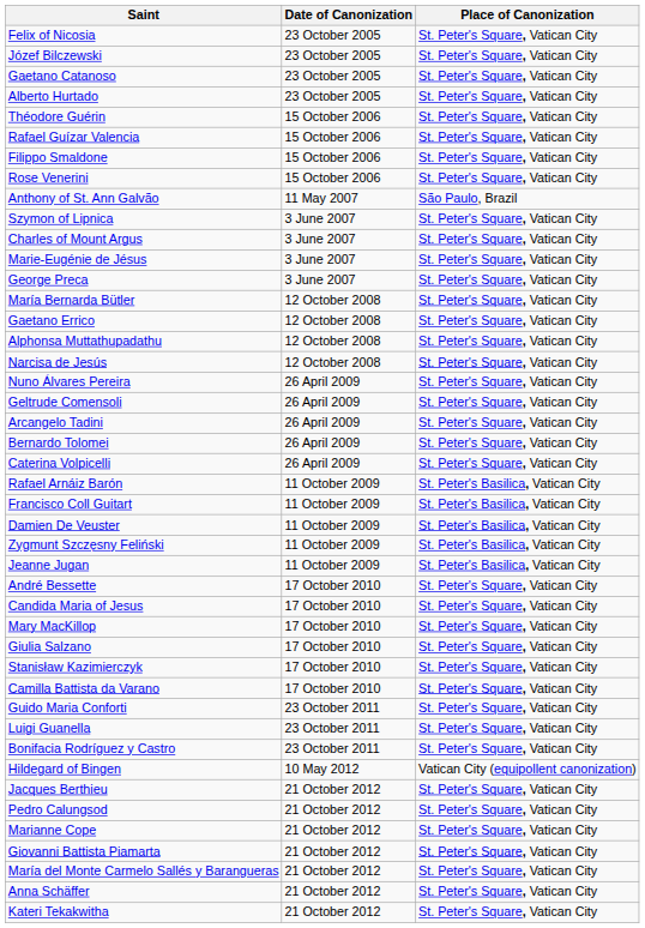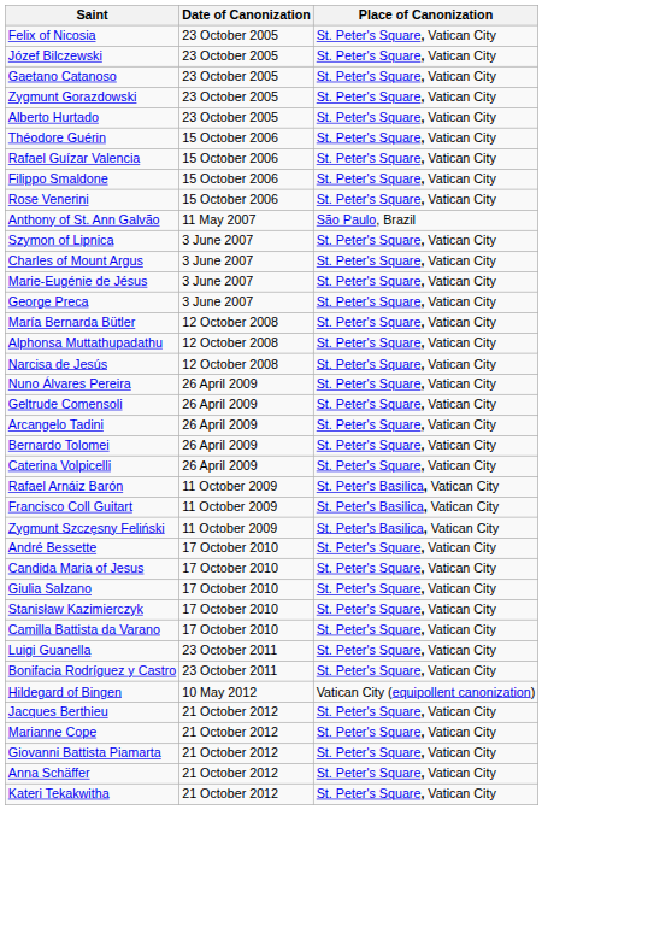 <table class="wikitable sortable">
 <tr>
 <th>Saint</th>
 <th>Date of Canonization</th>
 <th>Place of Canonization</th>
 </tr>
 <tr>
 <td><a href='#'>Felix of Nicosia</a></td>
 <td>23 October 2005</td>
 <td><a href='#'>St. Peter's Square</a><strong>,</strong> Vatican City</td>
 </tr>
 <tr>
 <td><a href='#'>Józef Bilczewski</a></td>
 <td>23 October 2005</td>
 <td><a href='#'>St. Peter's Square</a><strong>,</strong> Vatican City</td>
 </tr>
 <tr>
 <td><a href='#'>Gaetano Catanoso</a></td>
+<td>23 October 2005</td>
+<td><a href='#'>St. Peter's Square</a><strong>,</strong> Vatican City</td>
+</tr>
+<tr>
+<td><a href='#'>Zygmunt Gorazdowski</a></td>
 <td>23 October 2005</td>
 <td><a href='#'>St. Peter's Square</a><strong>,</strong> Vatican City</td>
 </tr>
 <tr>
 <td><a href='#'>Alberto Hurtado</a></td>
 <td>23 October 2005</td>
 <td><a href='#'>St. Peter's Square</a><strong>,</strong> Vatican City</td>
 </tr>
 <tr>
 <td><a href='#'>Théodore Guérin</a></td>
 <td>15 October 2006</td>
 <td><a href='#'>St. Peter's Square</a><strong>,</strong> Vatican City</td>
 </tr>
 <tr>
 <td><a href='#'>Rafael Guízar Valencia</a></td>
 <td>15 October 2006</td>
 <td><a href='#'>St. Peter's Square</a><strong>,</strong> Vatican City</td>
 </tr>
 <tr>
 <td><a href='#'>Filippo Smaldone</a></td>
 <td>15 October 2006</td>
 <td><a href='#'>St. Peter's Square</a><strong>,</strong> Vatican City</td>
 </tr>
 <tr>
 <td><a href='#'>Rose Venerini</a></td>
 <td>15 October 2006</td>
 <td><a href='#'>St. Peter's Square</a><strong>,</strong> Vatican City</td>
 </tr>
 <tr>
 <td><a href='#'>Anthony of St. Ann Galvão</a></td>
 <td>11 May 2007</td>
 <td><a href='#'>São Paulo</a>, Brazil</td>
 </tr>
 <tr>
 <td><a href='#'>Szymon of Lipnica</a></td>
 <td>3 June 2007</td>
 <td><a href='#'>St. Peter's Square</a><strong>,</strong> Vatican City</td>
 </tr>
 <tr>
 <td><a href='#'>Charles of Mount Argus</a></td>
 <td>3 June 2007</td>
 <td><a href='#'>St. Peter's Square</a><strong>,</strong> Vatican City</td>
 </tr>
 <tr>
 <td><a href='#'>Marie-Eugénie de Jésus</a></td>
 <td>3 June 2007</td>
 <td><a href='#'>St. Peter's Square</a><strong>,</strong> Vatican City</td>
 </tr>
 <tr>
 <td><a href='#'>George Preca</a></td>
 <td>3 June 2007</td>
 <td><a href='#'>St. Peter's Square</a><strong>,</strong> Vatican City</td>
 </tr>
 <tr>
 <td><a href='#'>María Bernarda Bütler</a></td>
 <td>12 October 2008</td>
 <td><a href='#'>St. Peter's Square</a><strong>,</strong> Vatican City</td>
 </tr>
 <tr>
-<td><a href='#'>Gaetano Errico</a></td>
-<td>12 October 2008</td>
-<td><a href='#'>St. Peter's Square</a><strong>,</strong> Vatican City</td>
-</tr>
-<tr>
 <td><a href='#'>Alphonsa Muttathupadathu</a></td>
 <td>12 October 2008</td>
 <td><a href='#'>St. Peter's Square</a><strong>,</strong> Vatican City</td>
 </tr>
 <tr>
 <td><a href='#'>Narcisa de Jesús</a></td>
 <td>12 October 2008</td>
 <td><a href='#'>St. Peter's Square</a><strong>,</strong> Vatican City</td>
 </tr>
 <tr>
 <td><a href='#'>Nuno Álvares Pereira</a></td>
 <td>26 April 2009</td>
 <td><a href='#'>St. Peter's Square</a><strong>,</strong> Vatican City</td>
 </tr>
 <tr>
 <td><a href='#'>Geltrude Comensoli</a></td>
 <td>26 April 2009</td>
 <td><a href='#'>St. Peter's Square</a><strong>,</strong> Vatican City</td>
 </tr>
 <tr>
 <td><a href='#'>Arcangelo Tadini</a></td>
 <td>26 April 2009</td>
 <td><a href='#'>St. Peter's Square</a><strong>,</strong> Vatican City</td>
 </tr>
 <tr>
 <td><a href='#'>Bernardo Tolomei</a></td>
 <td>26 April 2009</td>
 <td><a href='#'>St. Peter's Square</a><strong>,</strong> Vatican City</td>
 </tr>
 <tr>
 <td><a href='#'>Caterina Volpicelli</a></td>
 <td>26 April 2009</td>
 <td><a href='#'>St. Peter's Square</a><strong>,</strong> Vatican City</td>
 </tr>
 <tr>
 <td><a href='#'>Rafael Arnáiz Barón</a></td>
 <td>11 October 2009</td>
 <td><a href='#'>St. Peter's Basilica</a><strong>,</strong> Vatican City</td>
 </tr>
 <tr>
 <td><a href='#'>Francisco Coll Guitart</a></td>
 <td>11 October 2009</td>
 <td><a href='#'>St. Peter's Basilica</a><strong>,</strong> Vatican City</td>
 </tr>
 <tr>
-<td><a href='#'>Damien De Veuster</a></td>
-<td>11 October 2009</td>
-<td><a href='#'>St. Peter's Basilica</a><strong>,</strong> Vatican City</td>
-</tr>
-<tr>
 <td><a href='#'>Zygmunt Szczęsny Feliński</a></td>
-<td>11 October 2009</td>
-<td><a href='#'>St. Peter's Basilica</a><strong>,</strong> Vatican City</td>
-</tr>
-<tr>
-<td><a href='#'>Jeanne Jugan</a></td>
 <td>11 October 2009</td>
 <td><a href='#'>St. Peter's Basilica</a><strong>,</strong> Vatican City</td>
 </tr>
 <tr>
 <td><a href='#'>André Bessette</a></td>
 <td>17 October 2010</td>
 <td><a href='#'>St. Peter's Square</a><strong>,</strong> Vatican City</td>
 </tr>
 <tr>
 <td><a href='#'>Candida Maria of Jesus</a></td>
-<td>17 October 2010</td>
-<td><a href='#'>St. Peter's Square</a><strong>,</strong> Vatican City</td>
-</tr>
-<tr>
-<td><a href='#'>Mary MacKillop</a></td>
 <td>17 October 2010</td>
 <td><a href='#'>St. Peter's Square</a><strong>,</strong> Vatican City</td>
 </tr>
 <tr>
 <td><a href='#'>Giulia Salzano</a></td>
 <td>17 October 2010</td>
 <td><a href='#'>St. Peter's Square</a><strong>,</strong> Vatican City</td>
 </tr>
 <tr>
 <td><a href='#'>Stanisław Kazimierczyk</a></td>
 <td>17 October 2010</td>
 <td><a href='#'>St. Peter's Square</a><strong>,</strong> Vatican City</td>
 </tr>
 <tr>
 <td><a href='#'>Camilla Battista da Varano</a></td>
 <td>17 October 2010</td>
-<td><a href='#'>St. Peter's Square</a><strong>,</strong> Vatican City</td>
-</tr>
-<tr>
-<td><a href='#'>Guido Maria Conforti</a></td>
-<td>23 October 2011</td>
 <td><a href='#'>St. Peter's Square</a><strong>,</strong> Vatican City</td>
 </tr>
 <tr>
 <td><a href='#'>Luigi Guanella</a></td>
 <td>23 October 2011</td>
 <td><a href='#'>St. Peter's Square</a><strong>,</strong> Vatican City</td>
 </tr>
 <tr>
 <td><a href='#'>Bonifacia Rodríguez y Castro</a></td>
 <td>23 October 2011</td>
 <td><a href='#'>St. Peter's Square</a><strong>,</strong> Vatican City</td>
 </tr>
 <tr>
 <td><a href='#'>Hildegard of Bingen</a></td>
 <td>10 May 2012</td>
 <td>Vatican City (<a href='#'>equipollent canonization</a>)</td>
 </tr>
 <tr>
 <td><a href='#'>Jacques Berthieu</a></td>
 <td>21 October 2012</td>
 <td><a href='#'>St. Peter's Square</a><strong>,</strong> Vatican City</td>
 </tr>
 <tr>
-<td><a href='#'>Pedro Calungsod</a></td>
-<td>21 October 2012</td>
-<td><a href='#'>St. Peter's Square</a><strong>,</strong> Vatican City</td>
-</tr>
-<tr>
 <td><a href='#'>Marianne Cope</a></td>
 <td>21 October 2012</td>
 <td><a href='#'>St. Peter's Square</a><strong>,</strong> Vatican City</td>
 </tr>
 <tr>
 <td><a href='#'>Giovanni Battista Piamarta</a></td>
-<td>21 October 2012</td>
-<td><a href='#'>St. Peter's Square</a><strong>,</strong> Vatican City</td>
-</tr>
-<tr>
-<td><a href='#'>María del Monte Carmelo Sallés y Barangueras</a></td>
 <td>21 October 2012</td>
 <td><a href='#'>St. Peter's Square</a><strong>,</strong> Vatican City</td>
 </tr>
 <tr>
 <td><a href='#'>Anna Schäffer</a></td>
 <td>21 October 2012</td>
 <td><a href='#'>St. Peter's Square</a><strong>,</strong> Vatican City</td>
 </tr>
 <tr>
 <td><a href='#'>Kateri Tekakwitha</a></td>
 <td>21 October 2012</td>
 <td><a href='#'>St. Peter's Square</a><strong>,</strong> Vatican City</td>
 </tr>
 </table>
